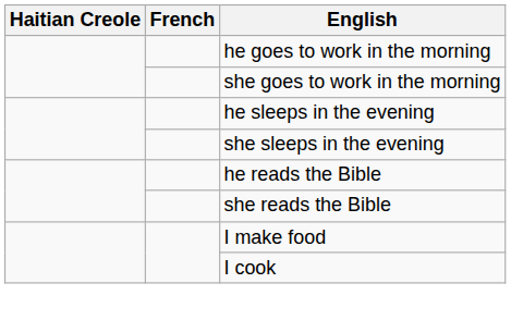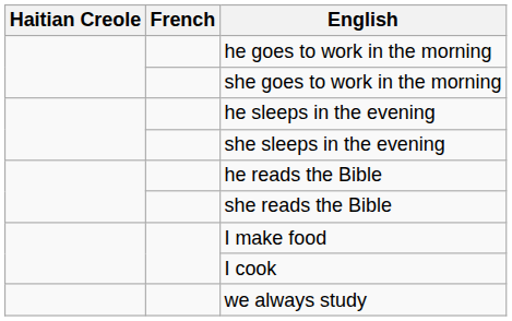 <table class="wikitable">
 <tr>
 <th scope="col">Haitian Creole</th>
 <th scope="col">French</th>
 <th scope="col">English</th>
 </tr>
 <tr>
 <td rowspan="2"></td>
 <td></td>
 <td>he goes to work in the morning</td>
 </tr>
 <tr>
 <td></td>
 <td>she goes to work in the morning</td>
 </tr>
 <tr>
 <td rowspan="2"></td>
 <td></td>
 <td>he sleeps in the evening</td>
 </tr>
 <tr>
 <td></td>
 <td>she sleeps in the evening</td>
 </tr>
 <tr>
 <td rowspan="2"></td>
 <td></td>
 <td>he reads the Bible</td>
 </tr>
 <tr>
 <td></td>
 <td>she reads the Bible</td>
 </tr>
 <tr>
 <td rowspan="2"></td>
 <td rowspan="2"></td>
 <td>I make food</td>
 </tr>
 <tr>
 <td>I cook</td>
 </tr>
+<tr>
+<td></td>
+<td></td>
+<td>we always study</td>
+</tr>
 </table>
